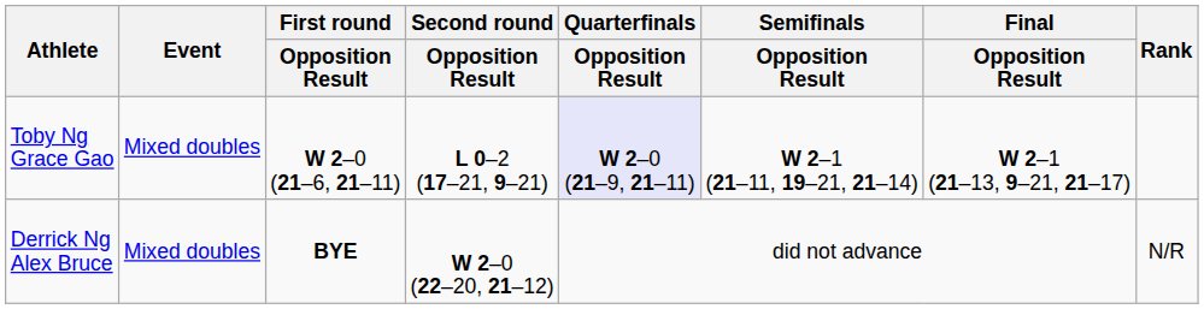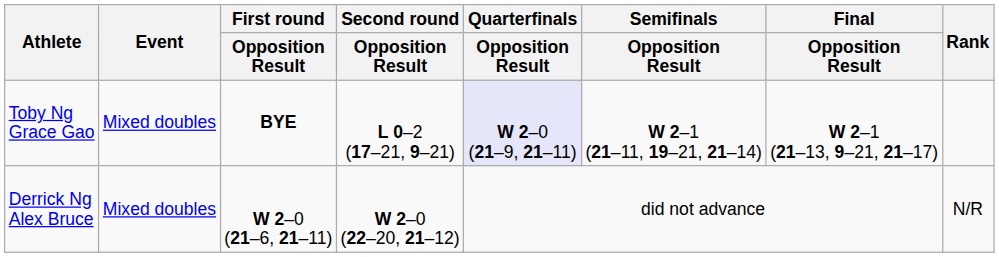 <table class="wikitable" style="font-size:90%">
 <tr>
 <th rowspan="2">Athlete</th>
 <th rowspan="2">Event</th>
 <th>First round</th>
 <th>Second round</th>
 <th>Quarterfinals</th>
 <th>Semifinals</th>
 <th>Final</th>
 <th rowspan="2">Rank</th>
 </tr>
 <tr>
 <th>Opposition<br>Result</th>
 <th>Opposition<br>Result</th>
 <th>Opposition<br>Result</th>
 <th>Opposition<br>Result</th>
 <th>Opposition<br>Result</th>
 </tr>
 <tr>
 <td><a href='#'>Toby Ng</a><br><a href='#'>Grace Gao</a></td>
 <td><a href='#'>Mixed doubles</a></td>
-<td align=center><br><br> <strong>W</strong> <strong>2</strong>–0<br>(<strong>21</strong>–6, <strong>21</strong>–11)</td>
+<td align=center><strong>BYE</strong></td>
 <td align=center><br><br> <strong>L</strong> <strong>0</strong>–2<br>(<strong>17</strong>–21, <strong>9</strong>–21)</td>
 <td align=center style="background: lavender;"><br><br> <strong>W</strong> <strong>2</strong>–0<br>(<strong>21</strong>–9, <strong>21</strong>–11)</td>
 <td align=center><br><br> <strong>W</strong> <strong>2</strong>–1<br>(<strong>21</strong>–11, <strong>19</strong>–21, <strong>21</strong>–14)</td>
 <td align=center><br><br> <strong>W</strong> <strong>2</strong>–1<br>(<strong>21</strong>–13, <strong>9</strong>–21, <strong>21</strong>–17)</td>
 <td align=center></td>
 </tr>
 <tr>
 <td><a href='#'>Derrick Ng</a><br><a href='#'>Alex Bruce</a></td>
 <td><a href='#'>Mixed doubles</a></td>
-<td align=center><strong>BYE</strong></td>
+<td align=center><br><br> <strong>W</strong> <strong>2</strong>–0<br>(<strong>21</strong>–6, <strong>21</strong>–11)</td>
 <td align=center><br><br> <strong>W</strong> <strong>2</strong>–0<br>(<strong>22</strong>–20, <strong>21</strong>–12)</td>
 <td align=center colspan=3>did not advance</td>
 <td align=center>N/R</td>
 </tr>
 </table>
